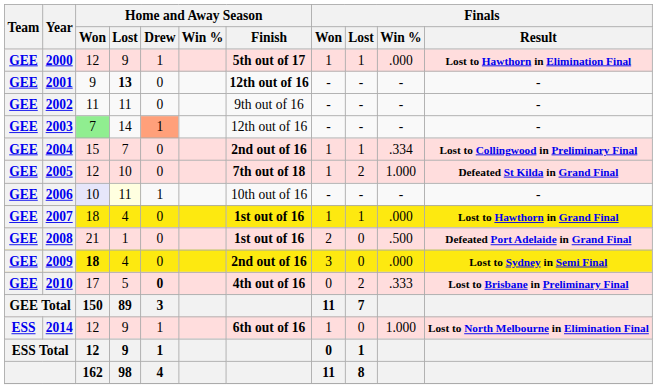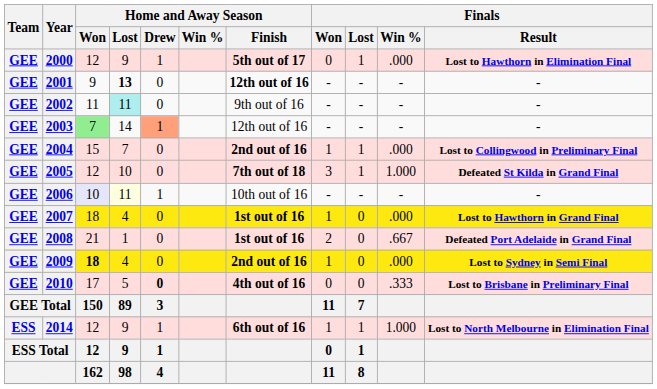 <table class="wikitable" style="font-size: 95%; text-align:center;">
 <tr>
 <th rowspan="2">Team</th>
 <th rowspan="2">Year</th>
 <th colspan="5">Home and Away Season</th>
 <th colspan="5">Finals</th>
 </tr>
 <tr>
 <th>Won</th>
 <th>Lost</th>
 <th>Drew</th>
 <th>Win %</th>
 <th>Finish</th>
 <th>Won</th>
 <th>Lost</th>
 <th>Win %</th>
 <th>Result</th>
 </tr>
 <tr ! style="background:#fdd;">
 <th><a href='#'>GEE</a></th>
 <th><a href='#'>2000</a></th>
 <td>12</td>
 <td>9</td>
 <td>1</td>
 <td></td>
 <td><strong>5th out of 17</strong></td>
-<td>1</td>
+<td>0</td>
 <td>1</td>
 <td>.000</td>
 <td><small><strong>Lost to <a href='#'>Hawthorn</a> in <a href='#'>Elimination Final</a></strong></small></td>
 </tr>
 <tr>
 <th><a href='#'>GEE</a></th>
 <th><a href='#'>2001</a></th>
 <td>9</td>
 <td><strong>13</strong></td>
 <td>0</td>
 <td></td>
 <td><strong>12th out of 16</strong></td>
 <td>-</td>
 <td>-</td>
 <td>-</td>
 <td>-</td>
 </tr>
 <tr>
 <th><a href='#'>GEE</a></th>
 <th><a href='#'>2002</a></th>
 <td>11</td>
-<td>11</td>
+<td style="background: paleturquoise;">11</td>
 <td>0</td>
 <td></td>
 <td>9th out of 16</td>
 <td>-</td>
 <td>-</td>
 <td>-</td>
 <td>-</td>
 </tr>
 <tr>
 <th><a href='#'>GEE</a></th>
 <th><a href='#'>2003</a></th>
 <td style="background: lightgreen;">7</td>
 <td>14</td>
 <td style="background: lightsalmon;">1</td>
 <td></td>
 <td>12th out of 16</td>
 <td>-</td>
 <td>-</td>
 <td>-</td>
 <td>-</td>
 </tr>
 <tr ! style="background:#fdd;">
 <th><a href='#'>GEE</a></th>
 <th><a href='#'>2004</a></th>
 <td>15</td>
 <td>7</td>
 <td>0</td>
 <td></td>
 <td><strong>2nd out of 16</strong></td>
 <td>1</td>
 <td>1</td>
-<td>.334</td>
+<td>.000</td>
 <td><small><strong>Lost to <a href='#'>Collingwood</a> in <a href='#'>Preliminary Final</a></strong></small></td>
 </tr>
 <tr ! style="background:#fdd;">
 <th><a href='#'>GEE</a></th>
 <th><a href='#'>2005</a></th>
 <td>12</td>
 <td>10</td>
 <td>0</td>
 <td></td>
 <td><strong>7th out of 18</strong></td>
+<td>3</td>
 <td>1</td>
-<td>2</td>
 <td>1.000</td>
 <td><small><strong>Defeated <a href='#'>St Kilda</a> in <a href='#'>Grand Final</a></strong></small></td>
 </tr>
 <tr>
 <th><a href='#'>GEE</a></th>
 <th><a href='#'>2006</a></th>
 <td style="background: lavender;">10</td>
 <td style="background: lightyellow;">11</td>
 <td>1</td>
 <td></td>
 <td>10th out of 16</td>
 <td>-</td>
 <td>-</td>
 <td>-</td>
 <td>-</td>
 </tr>
 <tr ! style="background:#FDE910;">
 <th><a href='#'>GEE</a></th>
 <th><a href='#'>2007</a></th>
 <td>18</td>
 <td>4</td>
 <td>0</td>
 <td></td>
 <td><strong>1st out of 16</strong></td>
 <td>1</td>
-<td>1</td>
+<td>0</td>
 <td>.000</td>
 <td><small><strong>Lost to <a href='#'>Hawthorn</a> in <a href='#'>Grand Final</a></strong></small></td>
 </tr>
 <tr ! style="background:#fdd;">
 <th><a href='#'>GEE</a></th>
 <th><a href='#'>2008</a></th>
 <td>21</td>
 <td>1</td>
 <td>0</td>
 <td></td>
 <td><strong>1st out of 16</strong></td>
 <td>2</td>
 <td>0</td>
-<td>.500</td>
+<td>.667</td>
 <td><small><strong>Defeated <a href='#'>Port Adelaide</a> in <a href='#'>Grand Final</a></strong></small></td>
 </tr>
 <tr ! style="background:#FDE910;">
 <th><a href='#'>GEE</a></th>
 <th><a href='#'>2009</a></th>
 <td><strong>18</strong></td>
 <td>4</td>
 <td>0</td>
 <td></td>
 <td><strong>2nd out of 16</strong></td>
-<td>3</td>
+<td>1</td>
 <td>0</td>
 <td>.000</td>
 <td><small><strong>Lost to <a href='#'>Sydney</a> in <a href='#'>Semi Final</a></strong></small></td>
 </tr>
 <tr ! style="background:#fdd;">
 <th><a href='#'>GEE</a></th>
 <th><a href='#'>2010</a></th>
 <td>17</td>
 <td>5</td>
 <td><strong>0</strong></td>
 <td></td>
 <td><strong>4th out of 16</strong></td>
 <td>0</td>
-<td>2</td>
+<td>0</td>
 <td>.333</td>
 <td><small><strong>Lost to <a href='#'>Brisbane</a> in <a href='#'>Preliminary Final</a></strong></small></td>
 </tr>
 <tr>
 <th colspan="2">GEE Total</th>
 <th>150</th>
 <th>89</th>
 <th>3</th>
 <th></th>
 <th></th>
 <th>11</th>
 <th>7</th>
 <th></th>
 <th></th>
 </tr>
 <tr ! style="background:#fdd;">
 <th><a href='#'>ESS</a></th>
 <th><a href='#'>2014</a></th>
 <td>12</td>
 <td>9</td>
 <td>1</td>
 <td></td>
 <td><strong>6th out of 16</strong></td>
 <td>1</td>
-<td>0</td>
+<td>1</td>
 <td>1.000</td>
 <td><small><strong>Lost to <a href='#'>North Melbourne</a> in <a href='#'>Elimination Final</a></strong></small></td>
 </tr>
 <tr>
 <th colspan="2">ESS Total</th>
 <th>12</th>
 <th>9</th>
 <th>1</th>
 <th></th>
 <th></th>
 <th>0</th>
 <th>1</th>
 <th></th>
 <th></th>
 </tr>
 <tr>
 <th colspan="2"></th>
 <th>162</th>
 <th>98</th>
 <th>4</th>
 <th></th>
 <th></th>
 <th>11</th>
 <th>8</th>
 <th></th>
 <th></th>
 </tr>
 <tr>
 </tr>
 </table>
